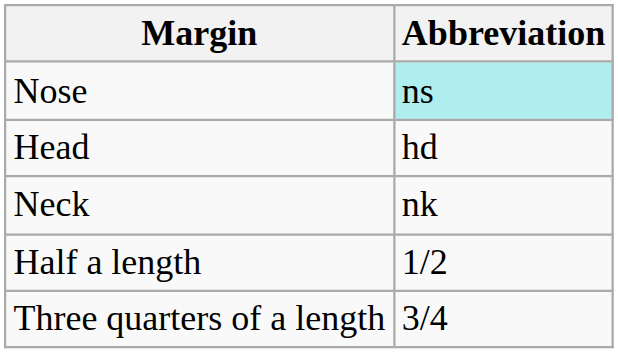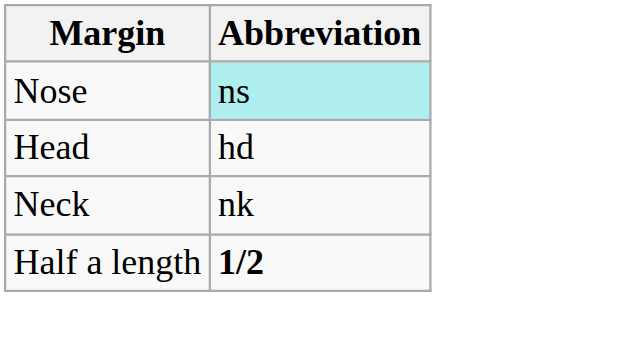 <table class="wikitable sortable">
 <tr>
 <th>Margin</th>
 <th>Abbreviation</th>
 </tr>
 <tr>
 <td>Nose</td>
 <td style="background: paleturquoise;">ns</td>
 </tr>
 <tr>
 <td>Head</td>
 <td>hd</td>
 </tr>
 <tr>
 <td>Neck</td>
 <td>nk</td>
 </tr>
 <tr>
 <td>Half a length</td>
-<td>1/2</td>
-</tr>
-<tr>
-<td>Three quarters of a length</td>
-<td>3/4</td>
+<td><strong>1/2</strong></td>
 </tr>
 </table>
